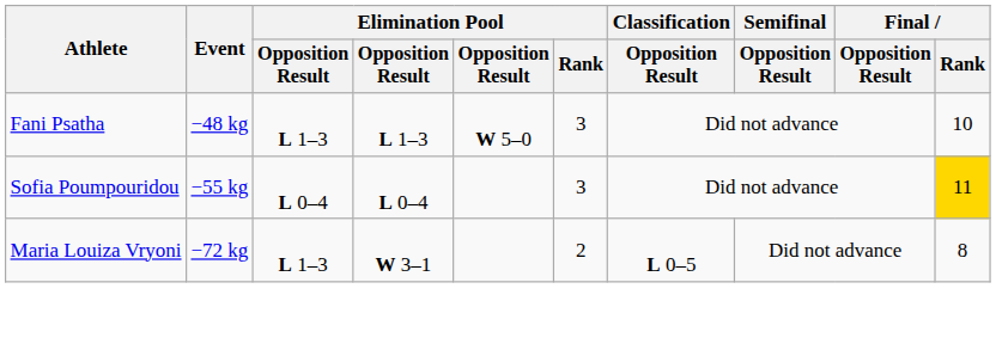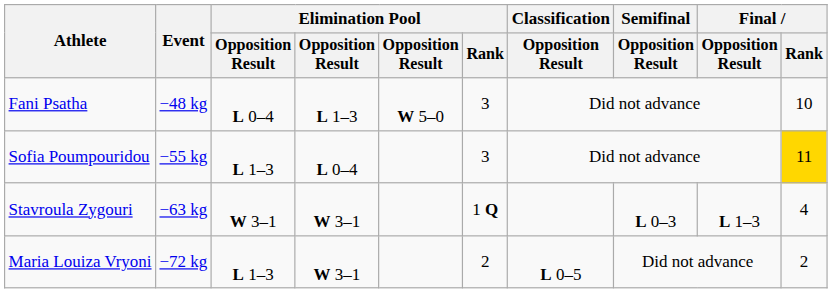 <table class="wikitable" style="font-size:90%">
 <tr>
 <th rowspan="2">Athlete</th>
 <th rowspan="2">Event</th>
 <th colspan=4>Elimination Pool</th>
 <th>Classification</th>
 <th>Semifinal</th>
 <th colspan=2>Final / </th>
 </tr>
 <tr style="font-size: 95%">
 <th>Opposition<br>Result</th>
 <th>Opposition<br>Result</th>
 <th>Opposition<br>Result</th>
 <th>Rank</th>
 <th>Opposition<br>Result</th>
 <th>Opposition<br>Result</th>
 <th>Opposition<br>Result</th>
 <th>Rank</th>
 </tr>
 <tr align=center>
 <td align=left><a href='#'>Fani Psatha</a></td>
 <td align=left><a href='#'>−48 kg</a></td>
-<td><br><strong>L</strong> 1–3 <sup></sup></td>
+<td><br><strong>L</strong> 0–4 <sup></sup></td>
 <td><br><strong>L</strong> 1–3 <sup></sup></td>
 <td><br><strong>W</strong> 5–0 <sup></sup></td>
 <td>3</td>
 <td colspan=3>Did not advance</td>
 <td>10</td>
 </tr>
 <tr align=center>
 <td align=left><a href='#'>Sofia Poumpouridou</a></td>
 <td align=left><a href='#'>−55 kg</a></td>
-<td><br><strong>L</strong> 0–4 <sup></sup></td>
+<td><br><strong>L</strong> 1–3 <sup></sup></td>
 <td><br><strong>L</strong> 0–4 <sup></sup></td>
 <td></td>
 <td>3</td>
 <td colspan=3>Did not advance</td>
 <td style="background: gold;">11</td>
+</tr>
+<tr align=center>
+<td align=left><a href='#'>Stavroula Zygouri</a></td>
+<td align=left><a href='#'>−63 kg</a></td>
+<td><br><strong>W</strong> 3–1 <sup></sup></td>
+<td><br><strong>W</strong> 3–1 <sup></sup></td>
+<td></td>
+<td>1 <strong>Q</strong></td>
+<td></td>
+<td><br><strong>L</strong> 0–3 <sup></sup></td>
+<td><br><strong>L</strong> 1–3 <sup></sup></td>
+<td>4</td>
 </tr>
 <tr align=center>
 <td align=left><a href='#'>Maria Louiza Vryoni</a></td>
 <td align=left><a href='#'>−72 kg</a></td>
 <td><br><strong>L</strong> 1–3 <sup></sup></td>
 <td> <br><strong>W</strong> 3–1 <sup></sup></td>
 <td></td>
 <td>2</td>
 <td><br><strong>L</strong> 0–5 <sup></sup></td>
 <td colspan=2>Did not advance</td>
-<td>8</td>
+<td>2</td>
 </tr>
 </table>
